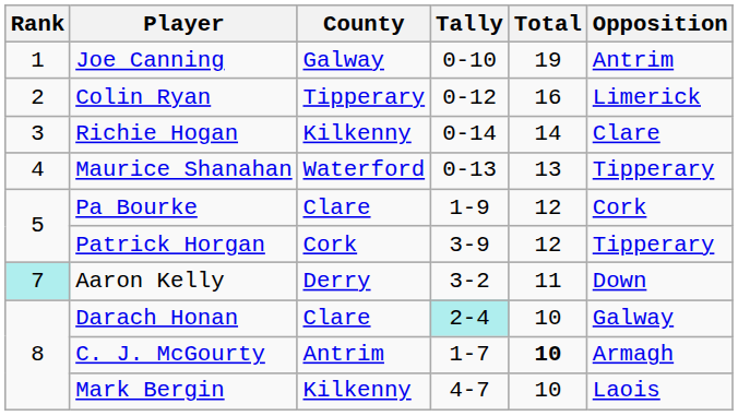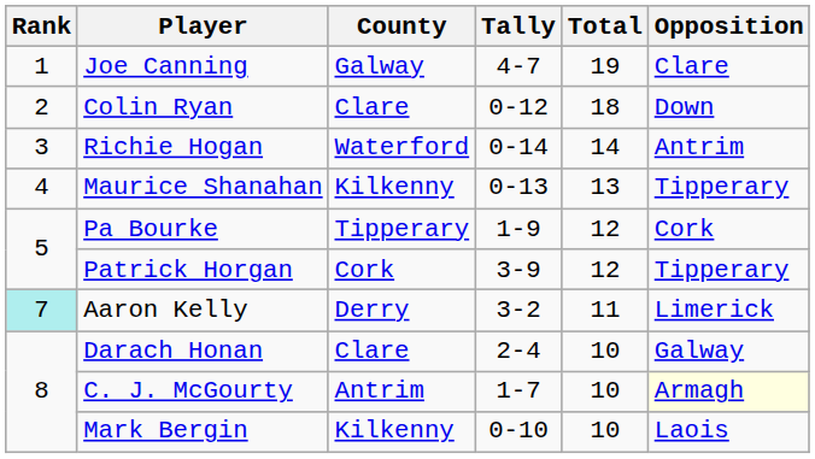 <table class="wikitable">
 <tr>
 <th>Rank</th>
 <th>Player</th>
 <th>County</th>
 <th>Tally</th>
 <th>Total</th>
 <th>Opposition</th>
 </tr>
 <tr>
 <td rowspan=1 align=center>1</td>
 <td><a href='#'>Joe Canning</a></td>
 <td><a href='#'>Galway</a></td>
-<td align=center>0-10</td>
+<td align=center>4-7</td>
 <td align=center>19</td>
-<td><a href='#'>Antrim</a></td>
+<td><a href='#'>Clare</a></td>
 </tr>
 <tr>
 <td rowspan=1 align=center>2</td>
 <td><a href='#'>Colin Ryan</a></td>
-<td><a href='#'>Tipperary</a></td>
+<td><a href='#'>Clare</a></td>
 <td align=center>0-12</td>
-<td align=center>16</td>
-<td><a href='#'>Limerick</a></td>
+<td align=center>18</td>
+<td><a href='#'>Down</a></td>
 </tr>
 <tr>
 <td rowspan=1 align=center>3</td>
 <td><a href='#'>Richie Hogan</a></td>
-<td><a href='#'>Kilkenny</a></td>
+<td><a href='#'>Waterford</a></td>
 <td align=center>0-14</td>
 <td align=center>14</td>
-<td><a href='#'>Clare</a></td>
+<td><a href='#'>Antrim</a></td>
 </tr>
 <tr>
 <td rowspan=1 align=center>4</td>
 <td><a href='#'>Maurice Shanahan</a></td>
-<td><a href='#'>Waterford</a></td>
+<td><a href='#'>Kilkenny</a></td>
 <td align=center>0-13</td>
 <td align=center>13</td>
 <td><a href='#'>Tipperary</a></td>
 </tr>
 <tr>
 <td rowspan=2 align=center>5</td>
 <td><a href='#'>Pa Bourke</a></td>
-<td><a href='#'>Clare</a></td>
+<td><a href='#'>Tipperary</a></td>
 <td align=center>1-9</td>
 <td align=center>12</td>
 <td><a href='#'>Cork</a></td>
 </tr>
 <tr>
 <td><a href='#'>Patrick Horgan</a></td>
 <td><a href='#'>Cork</a></td>
 <td align=center>3-9</td>
 <td align=center>12</td>
 <td><a href='#'>Tipperary</a></td>
 </tr>
 <tr>
 <td rowspan=1 align=center style="background: paleturquoise;">7</td>
 <td>Aaron Kelly</td>
 <td><a href='#'>Derry</a></td>
 <td align=center>3-2</td>
 <td align=center>11</td>
-<td><a href='#'>Down</a></td>
+<td><a href='#'>Limerick</a></td>
 </tr>
 <tr>
 <td rowspan=3 align=center>8</td>
 <td><a href='#'>Darach Honan</a></td>
 <td><a href='#'>Clare</a></td>
-<td align=center style="background: paleturquoise;">2-4</td>
+<td align=center>2-4</td>
 <td align=center>10</td>
 <td><a href='#'>Galway</a></td>
 </tr>
 <tr>
 <td><a href='#'>C. J. McGourty</a></td>
 <td><a href='#'>Antrim</a></td>
 <td align=center>1-7</td>
-<td align=center><strong>10</strong></td>
-<td><a href='#'>Armagh</a></td>
+<td align=center>10</td>
+<td style="background: lightyellow;"><a href='#'>Armagh</a></td>
 </tr>
 <tr>
 <td><a href='#'>Mark Bergin</a></td>
 <td><a href='#'>Kilkenny</a></td>
-<td align=center>4-7</td>
+<td align=center>0-10</td>
 <td align=center>10</td>
 <td><a href='#'>Laois</a></td>
 </tr>
 </table>
